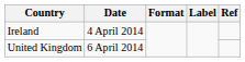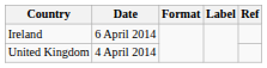 <table class="wikitable">
 <tr>
 <th>Country</th>
 <th>Date</th>
 <th>Format</th>
 <th>Label</th>
 <th>Ref</th>
 </tr>
 <tr>
 <td>Ireland</td>
-<td>4 April 2014</td>
+<td>6 April 2014</td>
 <td rowspan="2"></td>
 <td rowspan="2"></td>
 <td style="text-align:center;"></td>
 </tr>
 <tr>
 <td>United Kingdom</td>
-<td>6 April 2014</td>
+<td>4 April 2014</td>
 <td style="text-align:center;"></td>
 </tr>
 </table>
